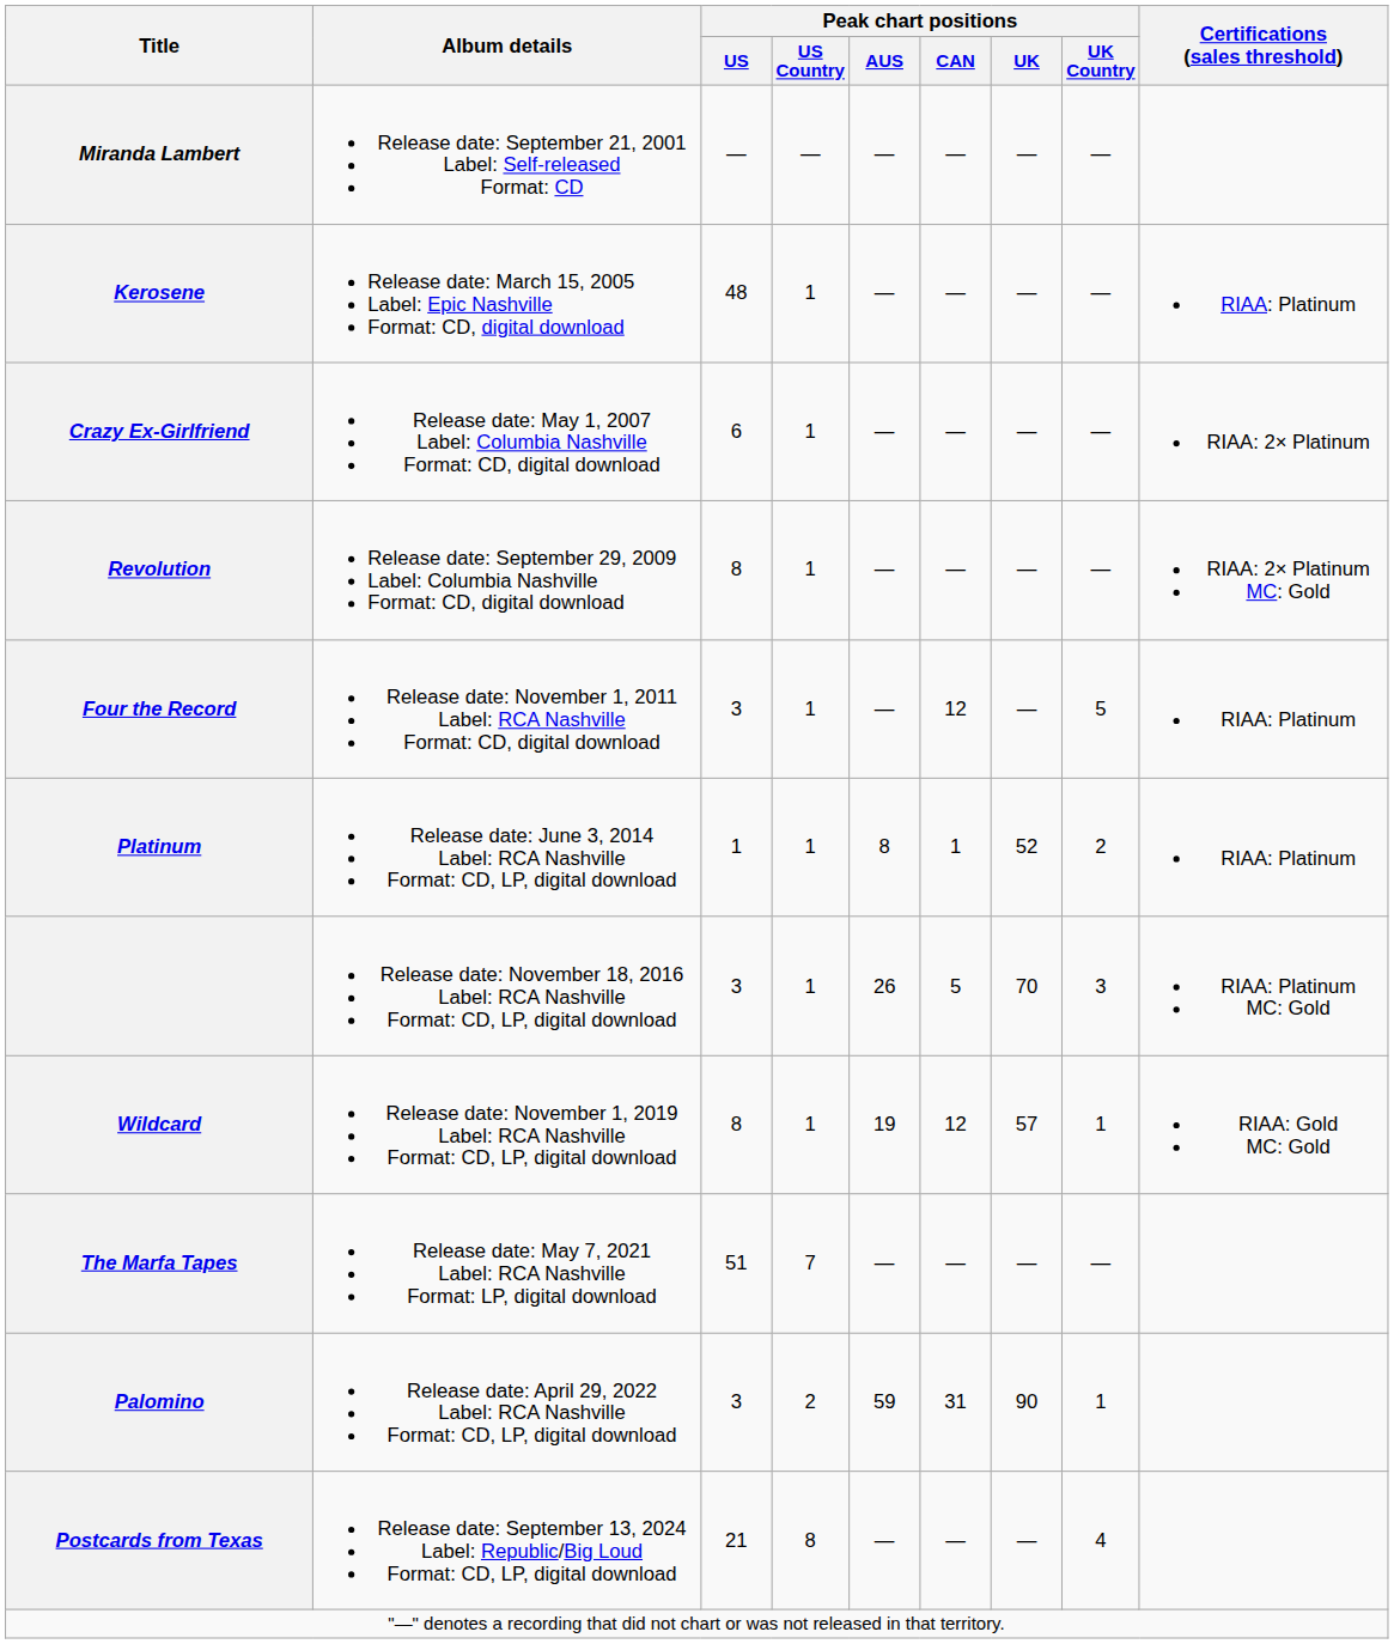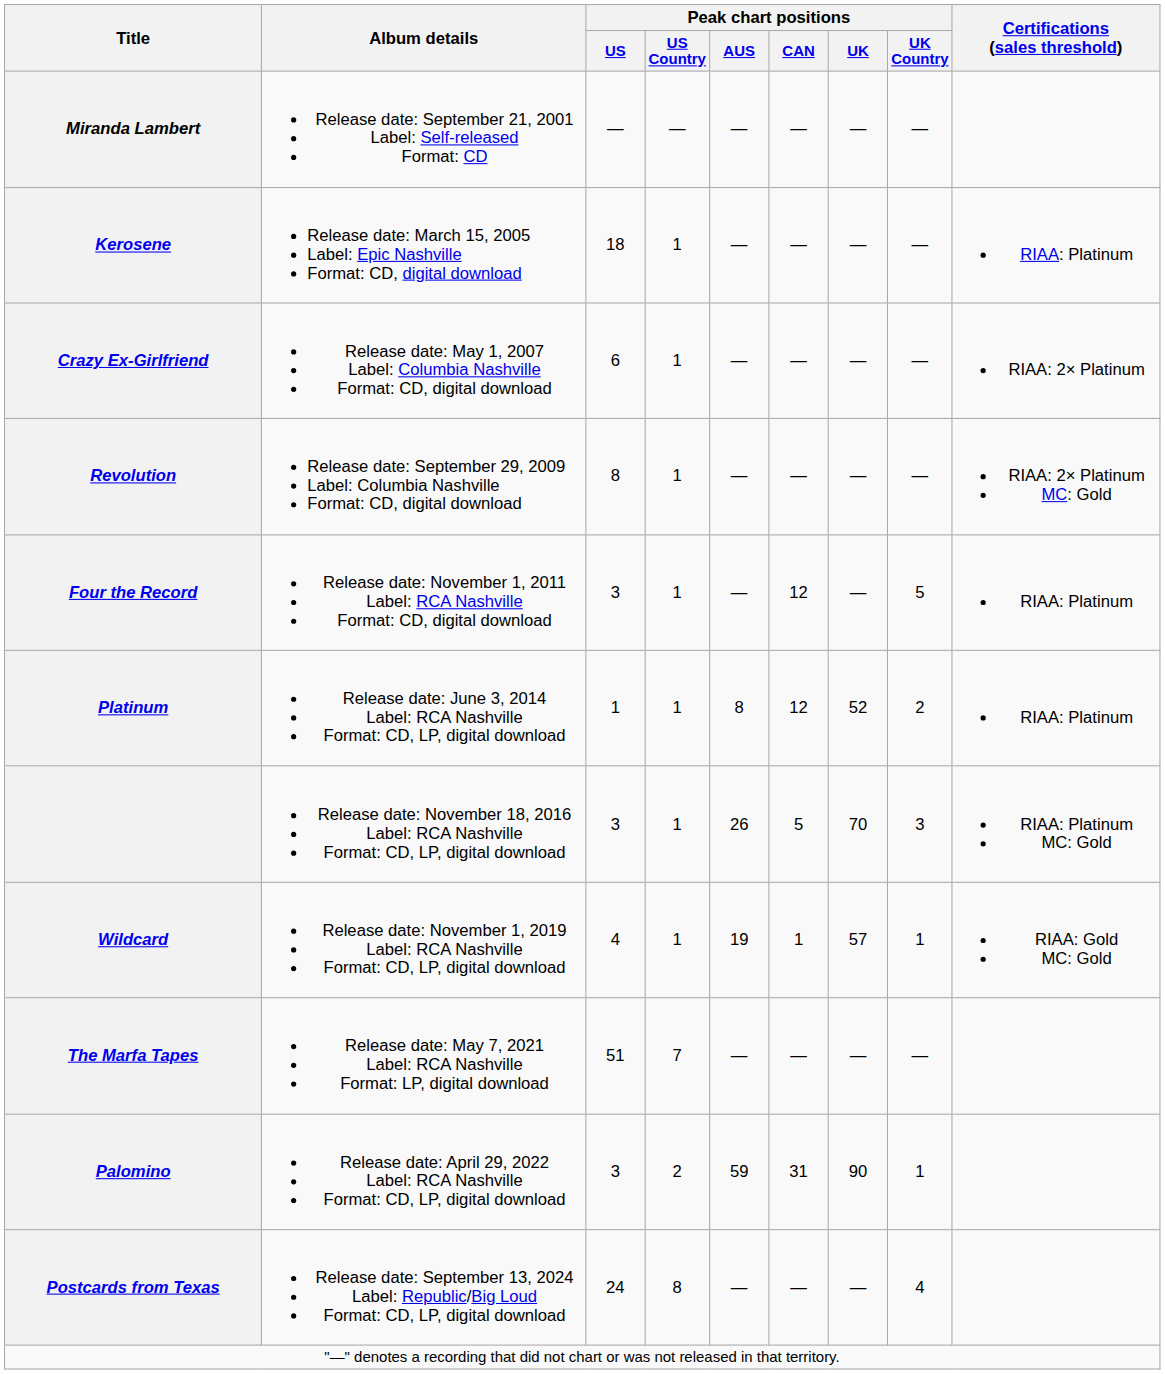 <table class="wikitable plainrowheaders" style="text-align:center;">
 <tr>
 <th scope="col" rowspan="2" style="width:15em;">Title</th>
 <th scope="col" rowspan="2" style="width:19em;">Album details</th>
 <th scope="col" colspan="6">Peak chart positions</th>
 <th scope="col" rowspan="2" style="width:12em;"><a href='#'>Certifications</a><br>(<a href='#'>sales threshold</a>)</th>
 </tr>
 <tr>
 <th scope="col" style="width:3.5em;font-size:90%;"><a href='#'>US</a><br></th>
 <th scope="col" style="width:3.5em;font-size:90%;"><a href='#'>US<br>Country</a><br></th>
 <th scope="col" style="width:3.5em;font-size:90%;"><a href='#'>AUS</a><br></th>
 <th scope="col" style="width:3.5em;font-size:90%;"><a href='#'>CAN</a><br></th>
 <th scope="col" style="width:3.5em;font-size:90%;"><a href='#'>UK</a><br></th>
 <th scope="col" style="width:3.5em;font-size:90%;"><a href='#'>UK<br>Country</a><br></th>
 </tr>
 <tr>
 <th scope="row"><em>Miranda Lambert</em></th>
 <td><br><ul><li>Release date: September 21, 2001</li><li>Label: <a href='#'>Self-released</a></li><li>Format: <a href='#'>CD</a></li></ul></td>
 <td>—</td>
 <td>—</td>
 <td>—</td>
 <td>—</td>
 <td>—</td>
 <td>—</td>
 <td></td>
 </tr>
 <tr>
 <th scope="row"><em><a href='#'>Kerosene</a></em></th>
 <td align="left"><br><ul><li>Release date: March 15, 2005</li><li>Label: <a href='#'>Epic Nashville</a></li><li>Format: CD, <a href='#'>digital download</a></li></ul></td>
-<td>48</td>
+<td>18</td>
 <td>1</td>
 <td>—</td>
 <td>—</td>
 <td>—</td>
 <td>—</td>
 <td><br><ul><li><a href='#'>RIAA</a>: Platinum</li></ul></td>
 </tr>
 <tr>
 <th scope="row"><em><a href='#'>Crazy Ex-Girlfriend</a></em></th>
 <td><br><ul><li>Release date: May 1, 2007</li><li>Label: <a href='#'>Columbia Nashville</a></li><li>Format: CD, digital download</li></ul></td>
 <td>6</td>
 <td>1</td>
 <td>—</td>
 <td>—</td>
 <td>—</td>
 <td>—</td>
 <td><br><ul><li>RIAA: 2× Platinum</li></ul></td>
 </tr>
 <tr>
 <th scope="row"><em><a href='#'>Revolution</a></em></th>
 <td align="left"><br><ul><li>Release date: September 29, 2009</li><li>Label: Columbia Nashville</li><li>Format: CD, digital download</li></ul></td>
 <td>8</td>
 <td>1</td>
 <td>—</td>
 <td>—</td>
 <td>—</td>
 <td>—</td>
 <td><br><ul><li>RIAA: 2× Platinum</li><li><a href='#'>MC</a>: Gold</li></ul></td>
 </tr>
 <tr>
 <th scope="row"><em><a href='#'>Four the Record</a></em></th>
 <td><br><ul><li>Release date: November 1, 2011</li><li>Label: <a href='#'>RCA Nashville</a></li><li>Format: CD, digital download</li></ul></td>
 <td>3</td>
 <td>1</td>
 <td>—</td>
 <td>12</td>
 <td>—</td>
 <td>5</td>
 <td><br><ul><li>RIAA: Platinum</li></ul></td>
 </tr>
 <tr>
 <th scope="row"><em><a href='#'>Platinum</a></em></th>
 <td><br><ul><li>Release date: June 3, 2014</li><li>Label: RCA Nashville</li><li>Format: CD, LP, digital download</li></ul></td>
 <td>1</td>
 <td>1</td>
 <td>8</td>
-<td>1</td>
+<td>12</td>
 <td>52</td>
 <td>2</td>
 <td><br><ul><li>RIAA: Platinum</li></ul></td>
 </tr>
 <tr>
 <th scope="row"></th>
 <td><br><ul><li>Release date: November 18, 2016</li><li>Label: RCA Nashville</li><li>Format: CD, LP, digital download</li></ul></td>
 <td>3</td>
 <td>1</td>
 <td>26</td>
 <td>5</td>
 <td>70</td>
 <td>3</td>
 <td><br><ul><li>RIAA: Platinum</li><li>MC: Gold</li></ul></td>
 </tr>
 <tr>
 <th scope="row"><em><a href='#'>Wildcard</a></em></th>
 <td><br><ul><li>Release date: November 1, 2019</li><li>Label: RCA Nashville</li><li>Format: CD, LP, digital download</li></ul></td>
-<td>8</td>
+<td>4</td>
 <td>1</td>
 <td>19</td>
-<td>12</td>
+<td>1</td>
 <td>57</td>
 <td>1</td>
 <td><br><ul><li>RIAA: Gold</li><li>MC: Gold</li></ul></td>
 </tr>
 <tr>
 <th scope="row"><em><a href='#'>The Marfa Tapes</a></em><br></th>
 <td><br><ul><li>Release date: May 7, 2021</li><li>Label: RCA Nashville</li><li>Format: LP, digital download</li></ul></td>
 <td>51</td>
 <td>7</td>
 <td>—</td>
 <td>—</td>
 <td>—</td>
 <td>—</td>
 <td></td>
 </tr>
 <tr>
 <th scope="row"><em><a href='#'>Palomino</a></em></th>
 <td><br><ul><li>Release date: April 29, 2022</li><li>Label: RCA Nashville</li><li>Format: CD, LP, digital download</li></ul></td>
 <td>3</td>
 <td>2</td>
 <td>59</td>
 <td>31</td>
 <td>90</td>
 <td>1</td>
 <td></td>
 </tr>
 <tr>
 <th scope="row"><em><a href='#'>Postcards from Texas</a></em></th>
 <td><br><ul><li>Release date: September 13, 2024</li><li>Label: <a href='#'>Republic</a>/<a href='#'>Big Loud</a></li><li>Format: CD, LP, digital download</li></ul></td>
-<td>21</td>
+<td>24</td>
 <td>8</td>
 <td>—</td>
 <td>—</td>
 <td>—</td>
 <td>4</td>
 <td></td>
 </tr>
 <tr>
 <td colspan="10" style="font-size:90%">"—" denotes a recording that did not chart or was not released in that territory.</td>
 </tr>
 </table>
